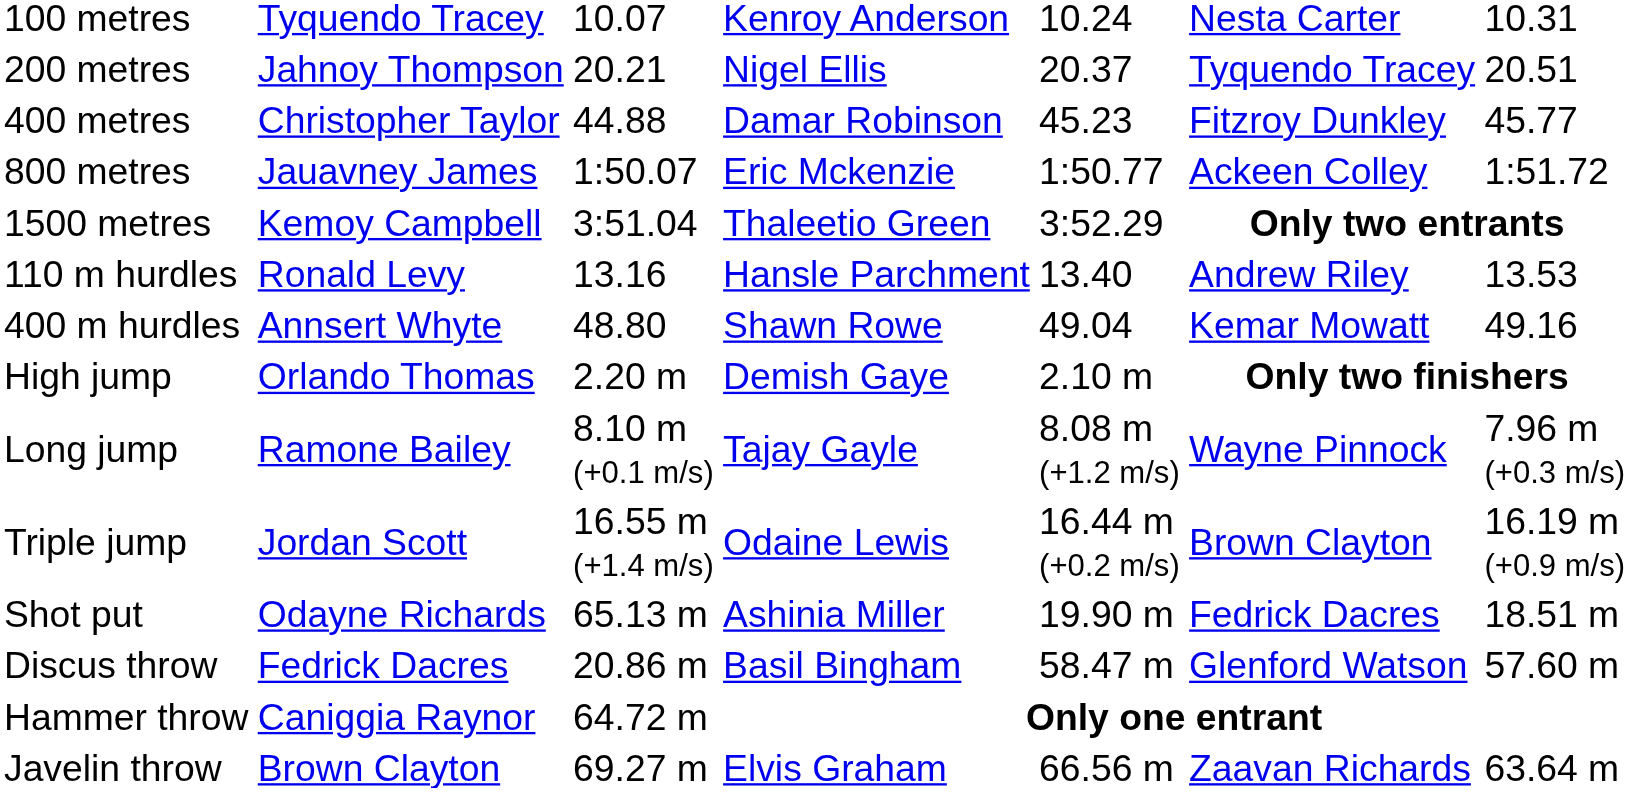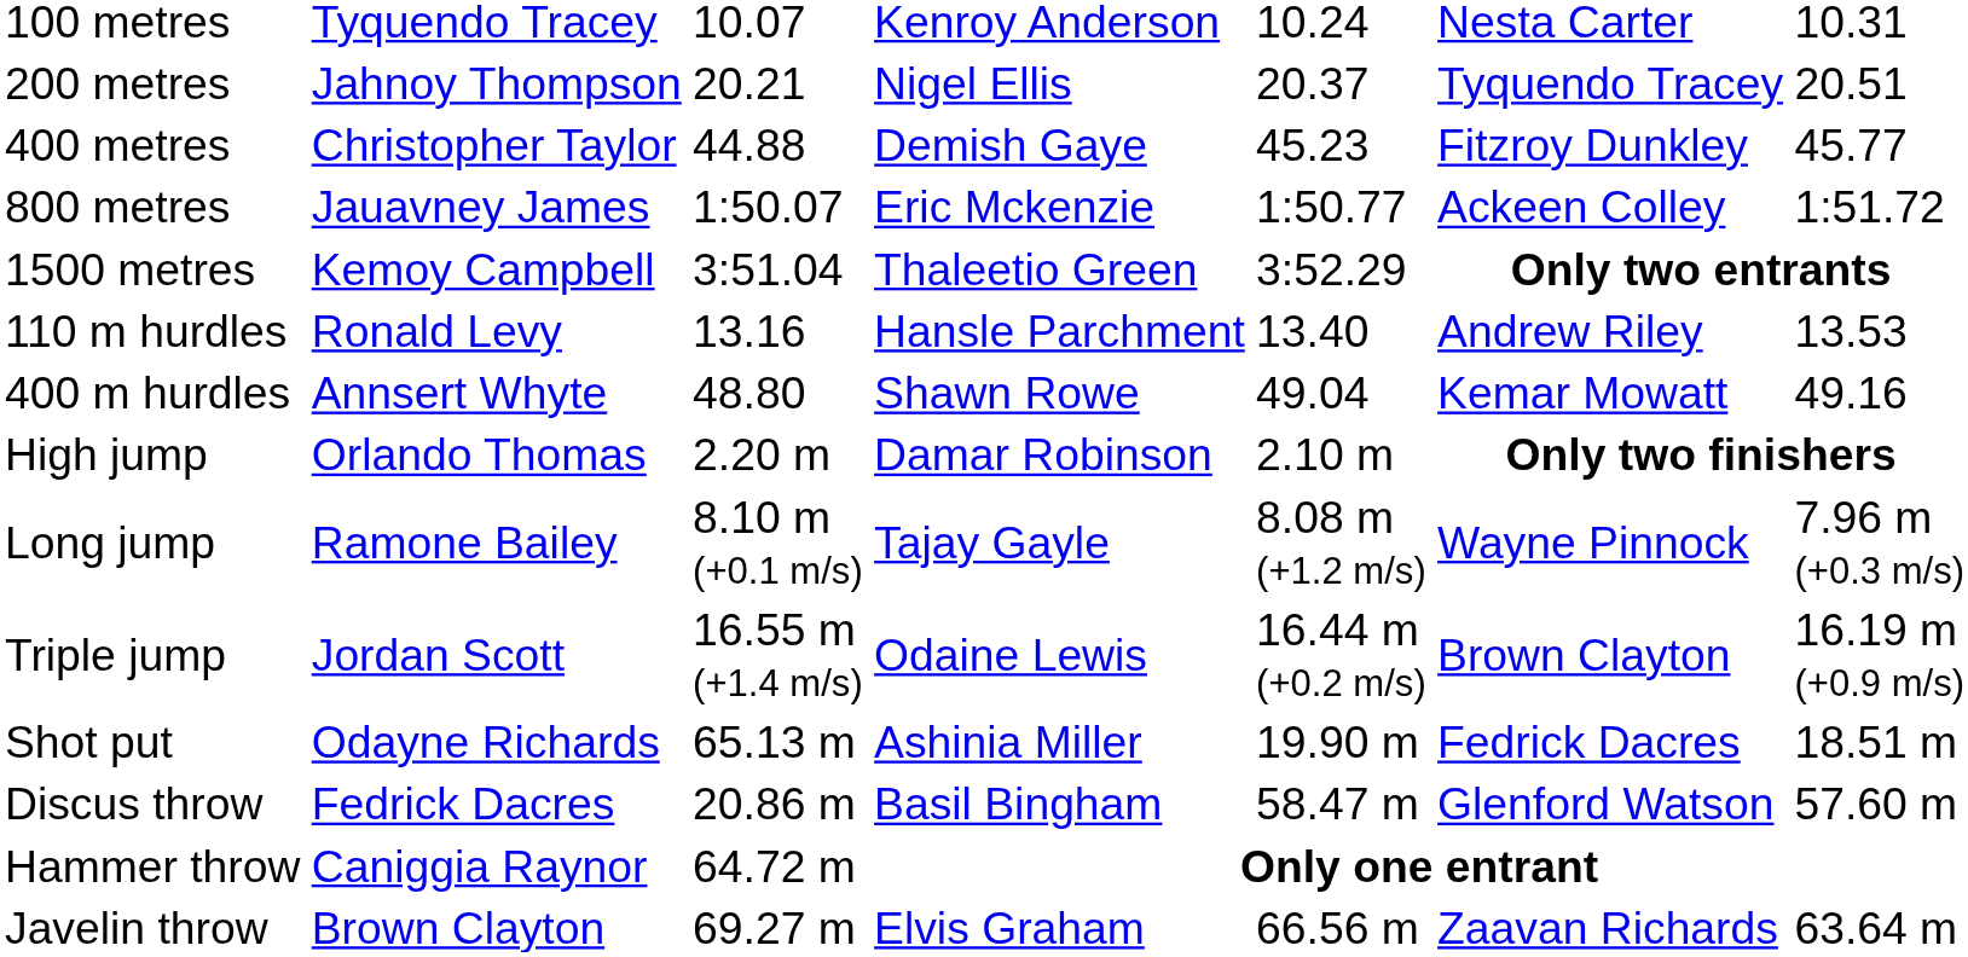 <table>
 <tr>
 <td>100 metres</td>
 <td><a href='#'>Tyquendo Tracey</a></td>
 <td>10.07</td>
 <td><a href='#'>Kenroy Anderson</a></td>
 <td>10.24</td>
 <td><a href='#'>Nesta Carter</a></td>
 <td>10.31</td>
 </tr>
 <tr>
 <td>200 metres</td>
 <td><a href='#'>Jahnoy Thompson</a></td>
 <td>20.21</td>
 <td><a href='#'>Nigel Ellis</a></td>
 <td>20.37</td>
 <td><a href='#'>Tyquendo Tracey</a></td>
 <td>20.51</td>
 </tr>
 <tr>
 <td>400 metres</td>
 <td><a href='#'>Christopher Taylor</a></td>
 <td>44.88</td>
-<td><a href='#'>Damar Robinson</a></td>
+<td><a href='#'>Demish Gaye</a></td>
 <td>45.23</td>
 <td><a href='#'>Fitzroy Dunkley</a></td>
 <td>45.77</td>
 </tr>
 <tr>
 <td>800 metres</td>
 <td><a href='#'>Jauavney James</a></td>
 <td>1:50.07</td>
 <td><a href='#'>Eric Mckenzie</a></td>
 <td>1:50.77</td>
 <td><a href='#'>Ackeen Colley</a></td>
 <td>1:51.72</td>
 </tr>
 <tr>
 <td>1500 metres</td>
 <td><a href='#'>Kemoy Campbell</a></td>
 <td>3:51.04</td>
 <td><a href='#'>Thaleetio Green</a></td>
 <td>3:52.29</td>
 <th colspan=2>Only two entrants</th>
 </tr>
 <tr>
 <td>110 m hurdles</td>
 <td><a href='#'>Ronald Levy</a></td>
 <td>13.16</td>
 <td><a href='#'>Hansle Parchment</a></td>
 <td>13.40</td>
 <td><a href='#'>Andrew Riley</a></td>
 <td>13.53</td>
 </tr>
 <tr>
 <td>400 m hurdles</td>
 <td><a href='#'>Annsert Whyte</a></td>
 <td>48.80</td>
 <td><a href='#'>Shawn Rowe</a></td>
 <td>49.04</td>
 <td><a href='#'>Kemar Mowatt</a></td>
 <td>49.16</td>
 </tr>
 <tr>
 <td>High jump</td>
 <td><a href='#'>Orlando Thomas</a></td>
 <td>2.20 m</td>
-<td><a href='#'>Demish Gaye</a></td>
+<td><a href='#'>Damar Robinson</a></td>
 <td>2.10 m</td>
 <th colspan=2>Only two finishers</th>
 </tr>
 <tr>
 <td>Long jump</td>
 <td><a href='#'>Ramone Bailey</a></td>
 <td>8.10 m<br><small>(+0.1 m/s)</small></td>
 <td><a href='#'>Tajay Gayle</a></td>
 <td>8.08 m<br><small>(+1.2 m/s)</small></td>
 <td><a href='#'>Wayne Pinnock</a></td>
 <td>7.96 m<br><small>(+0.3 m/s)</small></td>
 </tr>
 <tr>
 <td>Triple jump</td>
 <td><a href='#'>Jordan Scott</a></td>
 <td>16.55 m<br><small>(+1.4 m/s)</small></td>
 <td><a href='#'>Odaine Lewis</a></td>
 <td>16.44 m<br><small>(+0.2 m/s)</small></td>
 <td><a href='#'>Brown Clayton</a></td>
 <td>16.19 m<br><small>(+0.9 m/s)</small></td>
 </tr>
 <tr>
 <td>Shot put</td>
 <td><a href='#'>Odayne Richards</a></td>
 <td>65.13 m</td>
 <td><a href='#'>Ashinia Miller</a></td>
 <td>19.90 m</td>
 <td><a href='#'>Fedrick Dacres</a></td>
 <td>18.51 m</td>
 </tr>
 <tr>
 <td>Discus throw</td>
 <td><a href='#'>Fedrick Dacres</a></td>
 <td>20.86 m</td>
 <td><a href='#'>Basil Bingham</a></td>
 <td>58.47 m</td>
 <td><a href='#'>Glenford Watson</a></td>
 <td>57.60 m</td>
 </tr>
 <tr>
 <td>Hammer throw</td>
 <td><a href='#'>Caniggia Raynor</a></td>
 <td>64.72 m</td>
 <th colspan=4>Only one entrant</th>
 </tr>
 <tr>
 <td>Javelin throw</td>
 <td><a href='#'>Brown Clayton</a></td>
 <td>69.27 m</td>
 <td><a href='#'>Elvis Graham</a></td>
 <td>66.56 m</td>
 <td><a href='#'>Zaavan Richards</a></td>
 <td>63.64 m</td>
 </tr>
 </table>
